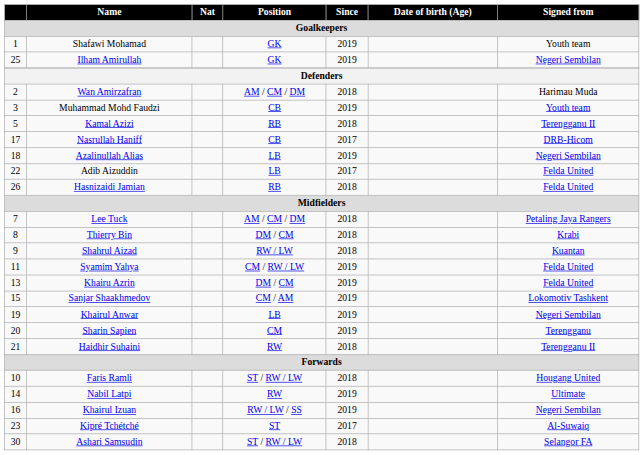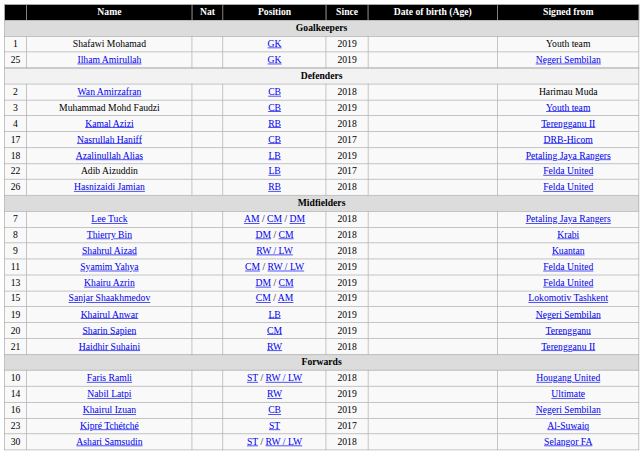 <table class="wikitable" style="text-align:center; font-size:90%; width:75%;">
 <tr>
 <th style="background:black; color:white; text-align:center;"></th>
 <th style="background:black; color:white; text-align:center;">Name</th>
 <th style="background:black; color:white; text-align:center;">Nat</th>
 <th style="background:black; color:white; text-align:center;">Position</th>
 <th style="background:black; color:white; text-align:center;">Since</th>
 <th style="background:black; color:white; text-align:center;">Date of birth (Age)</th>
 <th style="background:black; color:white; text-align:center;">Signed from</th>
 </tr>
 <tr>
 <th colspan=11  style="background:#dcdcdc; color:; text-align:center;">Goalkeepers</th>
 </tr>
 <tr>
 <td>1</td>
 <td>Shafawi Mohamad</td>
 <td></td>
 <td><a href='#'>GK</a></td>
 <td>2019</td>
 <td></td>
 <td>Youth team</td>
 </tr>
 <tr>
 <td>25</td>
 <td><a href='#'>Ilham Amirullah</a></td>
 <td></td>
 <td><a href='#'>GK</a></td>
 <td>2019</td>
 <td></td>
 <td><a href='#'>Negeri Sembilan</a></td>
 </tr>
 <tr>
 </tr>
 <tr>
 <th colspan=11style="background:#dcdcdc; color:; text-align:center;">Defenders</th>
 </tr>
 <tr>
 <td>2</td>
 <td><a href='#'>Wan Amirzafran</a></td>
 <td></td>
-<td><a href='#'>AM</a> / <a href='#'>CM</a> / <a href='#'>DM</a></td>
+<td><a href='#'>CB</a></td>
 <td>2018</td>
 <td></td>
 <td>Harimau Muda</td>
 </tr>
 <tr>
 <td>3</td>
 <td>Muhammad Mohd Faudzi</td>
 <td></td>
 <td><a href='#'>CB</a></td>
 <td>2019</td>
 <td></td>
 <td><a href='#'>Youth team</a></td>
 </tr>
 <tr>
-<td>5</td>
+<td>4</td>
 <td><a href='#'>Kamal Azizi</a></td>
 <td></td>
 <td><a href='#'>RB</a></td>
 <td>2018</td>
 <td></td>
 <td><a href='#'>Terengganu II</a></td>
 </tr>
 <tr>
 <td>17</td>
 <td><a href='#'>Nasrullah Haniff</a></td>
 <td></td>
 <td><a href='#'>CB</a></td>
 <td>2017</td>
 <td></td>
 <td><a href='#'>DRB-Hicom</a></td>
 </tr>
 <tr>
 <td>18</td>
 <td><a href='#'>Azalinullah Alias</a></td>
 <td></td>
 <td><a href='#'>LB</a></td>
 <td>2019</td>
 <td></td>
-<td><a href='#'>Negeri Sembilan</a></td>
+<td><a href='#'>Petaling Jaya Rangers</a></td>
 </tr>
 <tr>
 <td>22</td>
 <td>Adib Aizuddin</td>
 <td></td>
 <td><a href='#'>LB</a></td>
 <td>2017</td>
 <td></td>
 <td><a href='#'>Felda United</a></td>
 </tr>
 <tr>
 <td>26</td>
 <td><a href='#'>Hasnizaidi Jamian</a></td>
 <td></td>
 <td><a href='#'>RB</a></td>
 <td>2018</td>
 <td></td>
 <td><a href='#'>Felda United</a></td>
 </tr>
 <tr>
 <th colspan=11  style="background:#dcdcdc; color:; text-align:center;">Midfielders</th>
 </tr>
 <tr>
 <td>7</td>
 <td><a href='#'>Lee Tuck</a></td>
 <td></td>
 <td><a href='#'>AM</a> / <a href='#'>CM</a> / <a href='#'>DM</a></td>
 <td>2018</td>
 <td></td>
 <td><a href='#'>Petaling Jaya Rangers</a></td>
 </tr>
 <tr>
 <td>8</td>
 <td><a href='#'>Thierry Bin</a></td>
 <td></td>
 <td><a href='#'>DM</a> / <a href='#'>CM</a></td>
 <td>2018</td>
 <td></td>
 <td><a href='#'>Krabi</a></td>
 </tr>
 <tr>
 <td>9</td>
 <td><a href='#'>Shahrul Aizad</a></td>
 <td></td>
 <td><a href='#'>RW / LW</a></td>
 <td>2018</td>
 <td></td>
 <td><a href='#'>Kuantan</a></td>
 </tr>
 <tr>
 <td>11</td>
 <td><a href='#'>Syamim Yahya</a></td>
 <td></td>
 <td><a href='#'>CM</a> / <a href='#'>RW / LW</a></td>
 <td>2019</td>
 <td></td>
 <td><a href='#'>Felda United</a></td>
 </tr>
 <tr>
 <td>13</td>
 <td><a href='#'>Khairu Azrin</a></td>
 <td></td>
 <td><a href='#'>DM</a> / <a href='#'>CM</a></td>
 <td>2019</td>
 <td></td>
 <td><a href='#'>Felda United</a></td>
 </tr>
 <tr>
 <td>15</td>
 <td><a href='#'>Sanjar Shaakhmedov</a></td>
 <td></td>
 <td><a href='#'>CM</a> / <a href='#'>AM</a></td>
 <td>2019</td>
 <td></td>
 <td><a href='#'>Lokomotiv Tashkent</a></td>
 </tr>
 <tr>
 <td>19</td>
 <td><a href='#'>Khairul Anwar</a></td>
 <td></td>
 <td><a href='#'>LB</a></td>
 <td>2019</td>
 <td></td>
 <td><a href='#'>Negeri Sembilan</a></td>
 </tr>
 <tr>
 <td>20</td>
 <td><a href='#'>Sharin Sapien</a></td>
 <td></td>
 <td><a href='#'>CM</a></td>
 <td>2019</td>
 <td></td>
 <td><a href='#'>Terengganu</a></td>
 </tr>
 <tr>
 <td>21</td>
 <td><a href='#'>Haidhir Suhaini</a></td>
 <td></td>
 <td><a href='#'>RW</a></td>
 <td>2018</td>
 <td></td>
 <td><a href='#'>Terengganu II</a></td>
 </tr>
 <tr>
 <th colspan=11  style="background:#dcdcdc; color:; text-align:center;">Forwards</th>
 </tr>
 <tr>
 <td>10</td>
 <td><a href='#'>Faris Ramli</a></td>
 <td></td>
 <td><a href='#'>ST</a> / <a href='#'>RW / LW</a></td>
 <td>2018</td>
 <td></td>
 <td><a href='#'>Hougang United</a></td>
 </tr>
 <tr>
 <td>14</td>
 <td><a href='#'>Nabil Latpi</a></td>
 <td></td>
 <td><a href='#'>RW</a></td>
 <td>2019</td>
 <td></td>
 <td><a href='#'>Ultimate</a></td>
 </tr>
 <tr>
 <td>16</td>
 <td><a href='#'>Khairul Izuan</a></td>
 <td></td>
-<td><a href='#'>RW / LW</a> / <a href='#'>SS</a></td>
+<td><a href='#'>CB</a></td>
 <td>2019</td>
 <td></td>
 <td><a href='#'>Negeri Sembilan</a></td>
 </tr>
 <tr>
 <td>23</td>
 <td><a href='#'>Kipré Tchétché</a></td>
 <td></td>
 <td><a href='#'>ST</a></td>
 <td>2017</td>
 <td></td>
 <td><a href='#'>Al-Suwaiq</a></td>
 </tr>
 <tr>
 <td>30</td>
 <td><a href='#'>Ashari Samsudin</a></td>
 <td></td>
 <td><a href='#'>ST</a> / <a href='#'>RW / LW</a></td>
 <td>2018</td>
 <td></td>
 <td><a href='#'>Selangor FA</a></td>
 </tr>
 </table>
